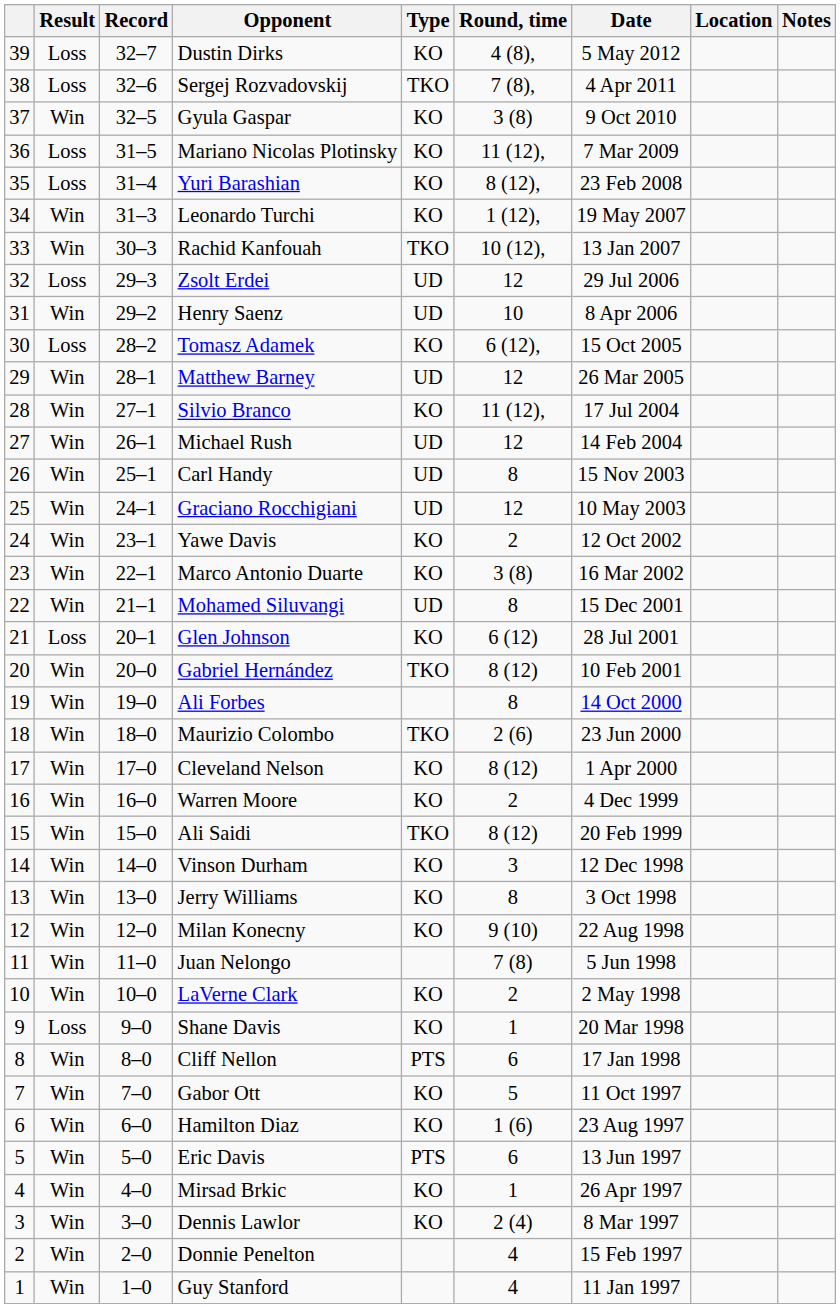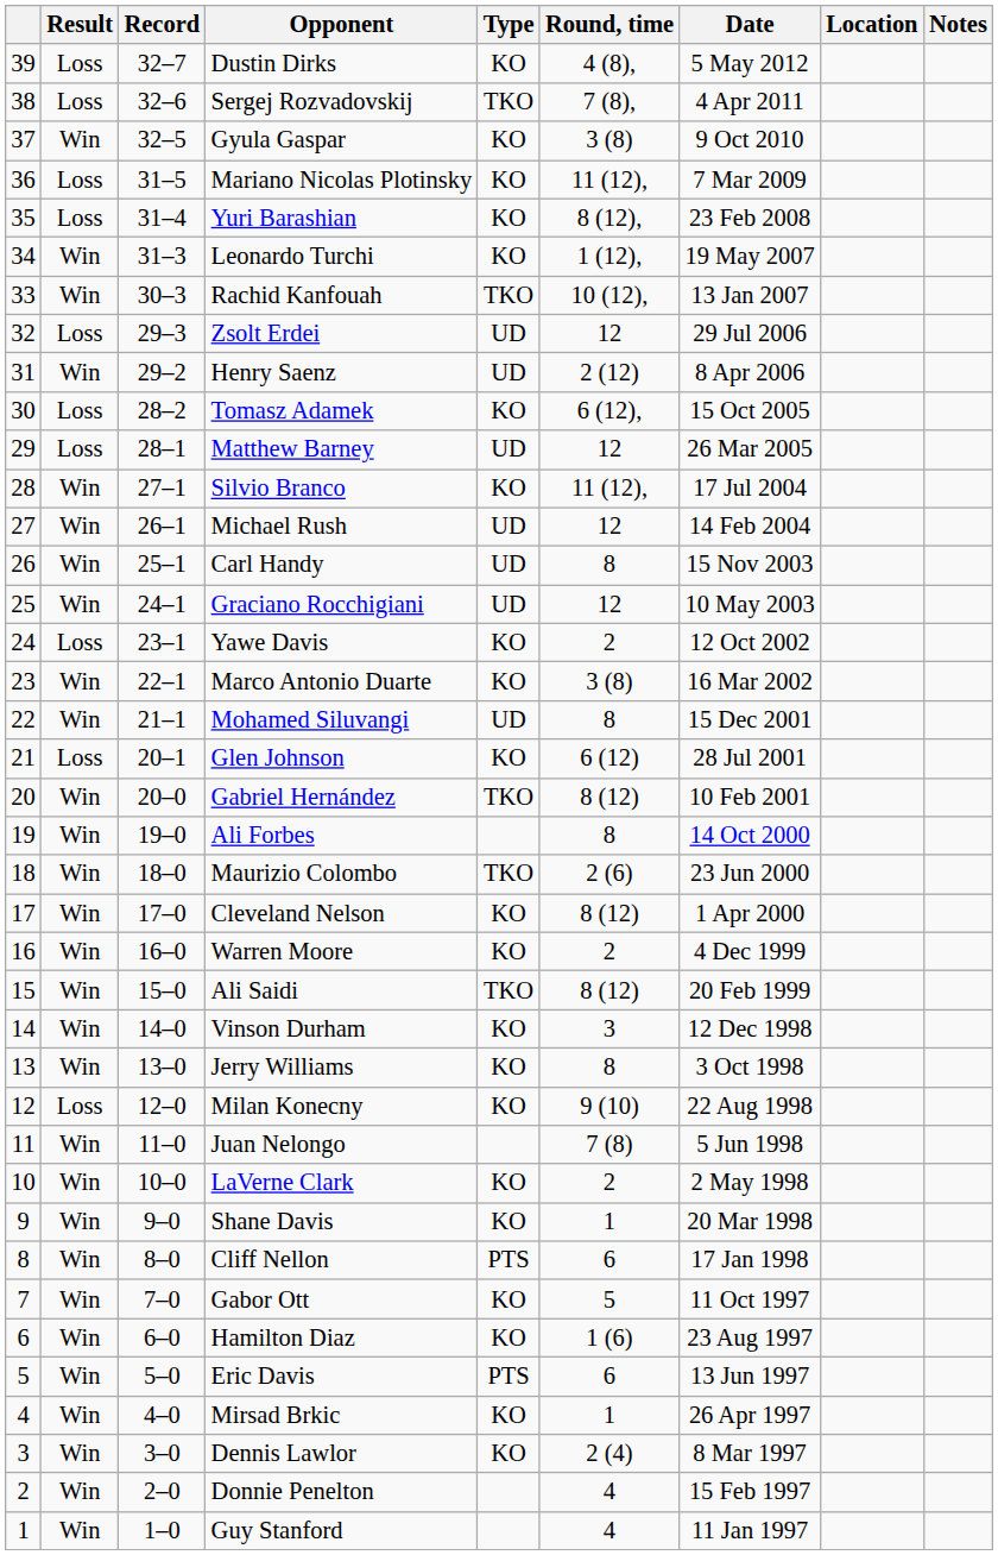 <table class="wikitable" style="text-align:center">
 <tr>
 <th></th>
 <th>Result</th>
 <th>Record</th>
 <th>Opponent</th>
 <th>Type</th>
 <th>Round, time</th>
 <th>Date</th>
 <th>Location</th>
 <th>Notes</th>
 </tr>
 <tr>
 <td>39</td>
 <td>Loss</td>
 <td>32–7</td>
 <td style="text-align:left;">Dustin Dirks</td>
 <td>KO</td>
 <td>4 (8), </td>
 <td>5 May 2012</td>
 <td style="text-align:left;"></td>
 <td></td>
 </tr>
 <tr>
 <td>38</td>
 <td>Loss</td>
 <td>32–6</td>
 <td style="text-align:left;">Sergej Rozvadovskij</td>
 <td>TKO</td>
 <td>7 (8), </td>
 <td>4 Apr 2011</td>
 <td style="text-align:left;"></td>
 <td></td>
 </tr>
 <tr>
 <td>37</td>
 <td>Win</td>
 <td>32–5</td>
 <td style="text-align:left;">Gyula Gaspar</td>
 <td>KO</td>
 <td>3 (8)</td>
 <td>9 Oct 2010</td>
 <td style="text-align:left;"></td>
 <td></td>
 </tr>
 <tr>
 <td>36</td>
 <td>Loss</td>
 <td>31–5</td>
 <td style="text-align:left;">Mariano Nicolas Plotinsky</td>
 <td>KO</td>
 <td>11 (12), </td>
 <td>7 Mar 2009</td>
 <td style="text-align:left;"></td>
 <td style="text-align:left;"></td>
 </tr>
 <tr>
 <td>35</td>
 <td>Loss</td>
 <td>31–4</td>
 <td style="text-align:left;"><a href='#'>Yuri Barashian</a></td>
 <td>KO</td>
 <td>8 (12), </td>
 <td>23 Feb 2008</td>
 <td style="text-align:left;"></td>
 <td style="text-align:left;"></td>
 </tr>
 <tr>
 <td>34</td>
 <td>Win</td>
 <td>31–3</td>
 <td style="text-align:left;">Leonardo Turchi</td>
 <td>KO</td>
 <td>1 (12), </td>
 <td>19 May 2007</td>
 <td style="text-align:left;"></td>
 <td style="text-align:left;"></td>
 </tr>
 <tr>
 <td>33</td>
 <td>Win</td>
 <td>30–3</td>
 <td style="text-align:left;">Rachid Kanfouah</td>
 <td>TKO</td>
 <td>10 (12), </td>
 <td>13 Jan 2007</td>
 <td style="text-align:left;"></td>
 <td style="text-align:left;"></td>
 </tr>
 <tr>
 <td>32</td>
 <td>Loss</td>
 <td>29–3</td>
 <td style="text-align:left;"><a href='#'>Zsolt Erdei</a></td>
 <td>UD</td>
 <td>12</td>
 <td>29 Jul 2006</td>
 <td style="text-align:left;"></td>
 <td style="text-align:left;"></td>
 </tr>
 <tr>
 <td>31</td>
 <td>Win</td>
 <td>29–2</td>
 <td style="text-align:left;">Henry Saenz</td>
 <td>UD</td>
-<td>10</td>
+<td>2 (12)</td>
 <td>8 Apr 2006</td>
 <td style="text-align:left;"></td>
 <td></td>
 </tr>
 <tr>
 <td>30</td>
 <td>Loss</td>
 <td>28–2</td>
 <td style="text-align:left;"><a href='#'>Tomasz Adamek</a></td>
 <td>KO</td>
 <td>6 (12), </td>
 <td>15 Oct 2005</td>
 <td style="text-align:left;"></td>
 <td style="text-align:left;"></td>
 </tr>
 <tr>
 <td>29</td>
-<td>Win</td>
+<td>Loss</td>
 <td>28–1</td>
 <td style="text-align:left;"><a href='#'>Matthew Barney</a></td>
 <td>UD</td>
 <td>12</td>
 <td>26 Mar 2005</td>
 <td style="text-align:left;"></td>
 <td style="text-align:left;"></td>
 </tr>
 <tr>
 <td>28</td>
 <td>Win</td>
 <td>27–1</td>
 <td style="text-align:left;"><a href='#'>Silvio Branco</a></td>
 <td>KO</td>
 <td>11 (12), </td>
 <td>17 Jul 2004</td>
 <td style="text-align:left;"></td>
 <td style="text-align:left;"></td>
 </tr>
 <tr>
 <td>27</td>
 <td>Win</td>
 <td>26–1</td>
 <td style="text-align:left;">Michael Rush</td>
 <td>UD</td>
 <td>12</td>
 <td>14 Feb 2004</td>
 <td style="text-align:left;"></td>
 <td style="text-align:left;"></td>
 </tr>
 <tr>
 <td>26</td>
 <td>Win</td>
 <td>25–1</td>
 <td style="text-align:left;">Carl Handy</td>
 <td>UD</td>
 <td>8</td>
 <td>15 Nov 2003</td>
 <td style="text-align:left;"></td>
 <td></td>
 </tr>
 <tr>
 <td>25</td>
 <td>Win</td>
 <td>24–1</td>
 <td style="text-align:left;"><a href='#'>Graciano Rocchigiani</a></td>
 <td>UD</td>
 <td>12</td>
 <td>10 May 2003</td>
 <td style="text-align:left;"></td>
 <td style="text-align:left;"></td>
 </tr>
 <tr>
 <td>24</td>
-<td>Win</td>
+<td>Loss</td>
 <td>23–1</td>
 <td style="text-align:left;">Yawe Davis</td>
 <td>KO</td>
 <td>2</td>
 <td>12 Oct 2002</td>
 <td style="text-align:left;"></td>
 <td style="text-align:left;"></td>
 </tr>
 <tr>
 <td>23</td>
 <td>Win</td>
 <td>22–1</td>
 <td style="text-align:left;">Marco Antonio Duarte</td>
 <td>KO</td>
 <td>3 (8)</td>
 <td>16 Mar 2002</td>
 <td style="text-align:left;"></td>
 <td></td>
 </tr>
 <tr>
 <td>22</td>
 <td>Win</td>
 <td>21–1</td>
 <td style="text-align:left;"><a href='#'>Mohamed Siluvangi</a></td>
 <td>UD</td>
 <td>8</td>
 <td>15 Dec 2001</td>
 <td style="text-align:left;"></td>
 <td></td>
 </tr>
 <tr>
 <td>21</td>
 <td>Loss</td>
 <td>20–1</td>
 <td style="text-align:left;"><a href='#'>Glen Johnson</a></td>
 <td>KO</td>
 <td>6 (12)</td>
 <td>28 Jul 2001</td>
 <td style="text-align:left;"></td>
 <td style="text-align:left;"></td>
 </tr>
 <tr>
 <td>20</td>
 <td>Win</td>
 <td>20–0</td>
 <td style="text-align:left;"><a href='#'>Gabriel Hernández</a></td>
 <td>TKO</td>
 <td>8 (12)</td>
 <td>10 Feb 2001</td>
 <td style="text-align:left;"></td>
 <td style="text-align:left;"></td>
 </tr>
 <tr>
 <td>19</td>
 <td>Win</td>
 <td>19–0</td>
 <td style="text-align:left;"><a href='#'>Ali Forbes</a></td>
 <td></td>
 <td>8</td>
 <td><a href='#'>14 Oct 2000</a></td>
 <td style="text-align:left;"></td>
 <td></td>
 </tr>
 <tr>
 <td>18</td>
 <td>Win</td>
 <td>18–0</td>
 <td style="text-align:left;">Maurizio Colombo</td>
 <td>TKO</td>
 <td>2 (6)</td>
 <td>23 Jun 2000</td>
 <td style="text-align:left;"></td>
 <td></td>
 </tr>
 <tr>
 <td>17</td>
 <td>Win</td>
 <td>17–0</td>
 <td style="text-align:left;">Cleveland Nelson</td>
 <td>KO</td>
 <td>8 (12)</td>
 <td>1 Apr 2000</td>
 <td style="text-align:left;"></td>
 <td style="text-align:left;"></td>
 </tr>
 <tr>
 <td>16</td>
 <td>Win</td>
 <td>16–0</td>
 <td style="text-align:left;">Warren Moore</td>
 <td>KO</td>
 <td>2</td>
 <td>4 Dec 1999</td>
 <td style="text-align:left;"></td>
 <td></td>
 </tr>
 <tr>
 <td>15</td>
 <td>Win</td>
 <td>15–0</td>
 <td style="text-align:left;">Ali Saidi</td>
 <td>TKO</td>
 <td>8 (12)</td>
 <td>20 Feb 1999</td>
 <td style="text-align:left;"></td>
 <td style="text-align:left;"></td>
 </tr>
 <tr>
 <td>14</td>
 <td>Win</td>
 <td>14–0</td>
 <td style="text-align:left;">Vinson Durham</td>
 <td>KO</td>
 <td>3</td>
 <td>12 Dec 1998</td>
 <td style="text-align:left;"></td>
 <td></td>
 </tr>
 <tr>
 <td>13</td>
 <td>Win</td>
 <td>13–0</td>
 <td style="text-align:left;">Jerry Williams</td>
 <td>KO</td>
 <td>8</td>
 <td>3 Oct 1998</td>
 <td style="text-align:left;"></td>
 <td></td>
 </tr>
 <tr>
 <td>12</td>
-<td>Win</td>
+<td>Loss</td>
 <td>12–0</td>
 <td style="text-align:left;">Milan Konecny</td>
 <td>KO</td>
 <td>9 (10)</td>
 <td>22 Aug 1998</td>
 <td style="text-align:left;"></td>
 <td style="text-align:left;"></td>
 </tr>
 <tr>
 <td>11</td>
 <td>Win</td>
 <td>11–0</td>
 <td style="text-align:left;">Juan Nelongo</td>
 <td></td>
 <td>7 (8)</td>
 <td>5 Jun 1998</td>
 <td style="text-align:left;"></td>
 <td></td>
 </tr>
 <tr>
 <td>10</td>
 <td>Win</td>
 <td>10–0</td>
 <td style="text-align:left;"><a href='#'>LaVerne Clark</a></td>
 <td>KO</td>
 <td>2</td>
 <td>2 May 1998</td>
 <td style="text-align:left;"></td>
 <td></td>
 </tr>
 <tr>
 <td>9</td>
-<td>Loss</td>
+<td>Win</td>
 <td>9–0</td>
 <td style="text-align:left;">Shane Davis</td>
 <td>KO</td>
 <td>1</td>
 <td>20 Mar 1998</td>
 <td style="text-align:left;"></td>
 <td></td>
 </tr>
 <tr>
 <td>8</td>
 <td>Win</td>
 <td>8–0</td>
 <td style="text-align:left;">Cliff Nellon</td>
 <td>PTS</td>
 <td>6</td>
 <td>17 Jan 1998</td>
 <td style="text-align:left;"></td>
 <td></td>
 </tr>
 <tr>
 <td>7</td>
 <td>Win</td>
 <td>7–0</td>
 <td style="text-align:left;">Gabor Ott</td>
 <td>KO</td>
 <td>5</td>
 <td>11 Oct 1997</td>
 <td style="text-align:left;"></td>
 <td></td>
 </tr>
 <tr>
 <td>6</td>
 <td>Win</td>
 <td>6–0</td>
 <td style="text-align:left;">Hamilton Diaz</td>
 <td>KO</td>
 <td>1 (6)</td>
 <td>23 Aug 1997</td>
 <td style="text-align:left;"></td>
 <td></td>
 </tr>
 <tr>
 <td>5</td>
 <td>Win</td>
 <td>5–0</td>
 <td style="text-align:left;">Eric Davis</td>
 <td>PTS</td>
 <td>6</td>
 <td>13 Jun 1997</td>
 <td style="text-align:left;"></td>
 <td></td>
 </tr>
 <tr>
 <td>4</td>
 <td>Win</td>
 <td>4–0</td>
 <td style="text-align:left;">Mirsad Brkic</td>
 <td>KO</td>
 <td>1</td>
 <td>26 Apr 1997</td>
 <td style="text-align:left;"></td>
 <td></td>
 </tr>
 <tr>
 <td>3</td>
 <td>Win</td>
 <td>3–0</td>
 <td style="text-align:left;">Dennis Lawlor</td>
 <td>KO</td>
 <td>2 (4)</td>
 <td>8 Mar 1997</td>
 <td style="text-align:left;"></td>
 <td></td>
 </tr>
 <tr>
 <td>2</td>
 <td>Win</td>
 <td>2–0</td>
 <td style="text-align:left;">Donnie Penelton</td>
 <td></td>
 <td>4</td>
 <td>15 Feb 1997</td>
 <td style="text-align:left;"></td>
 <td></td>
 </tr>
 <tr>
 <td>1</td>
 <td>Win</td>
 <td>1–0</td>
 <td style="text-align:left;">Guy Stanford</td>
 <td></td>
 <td>4</td>
 <td>11 Jan 1997</td>
 <td style="text-align:left;"></td>
 <td></td>
 </tr>
 <tr>
 </tr>
 </table>
